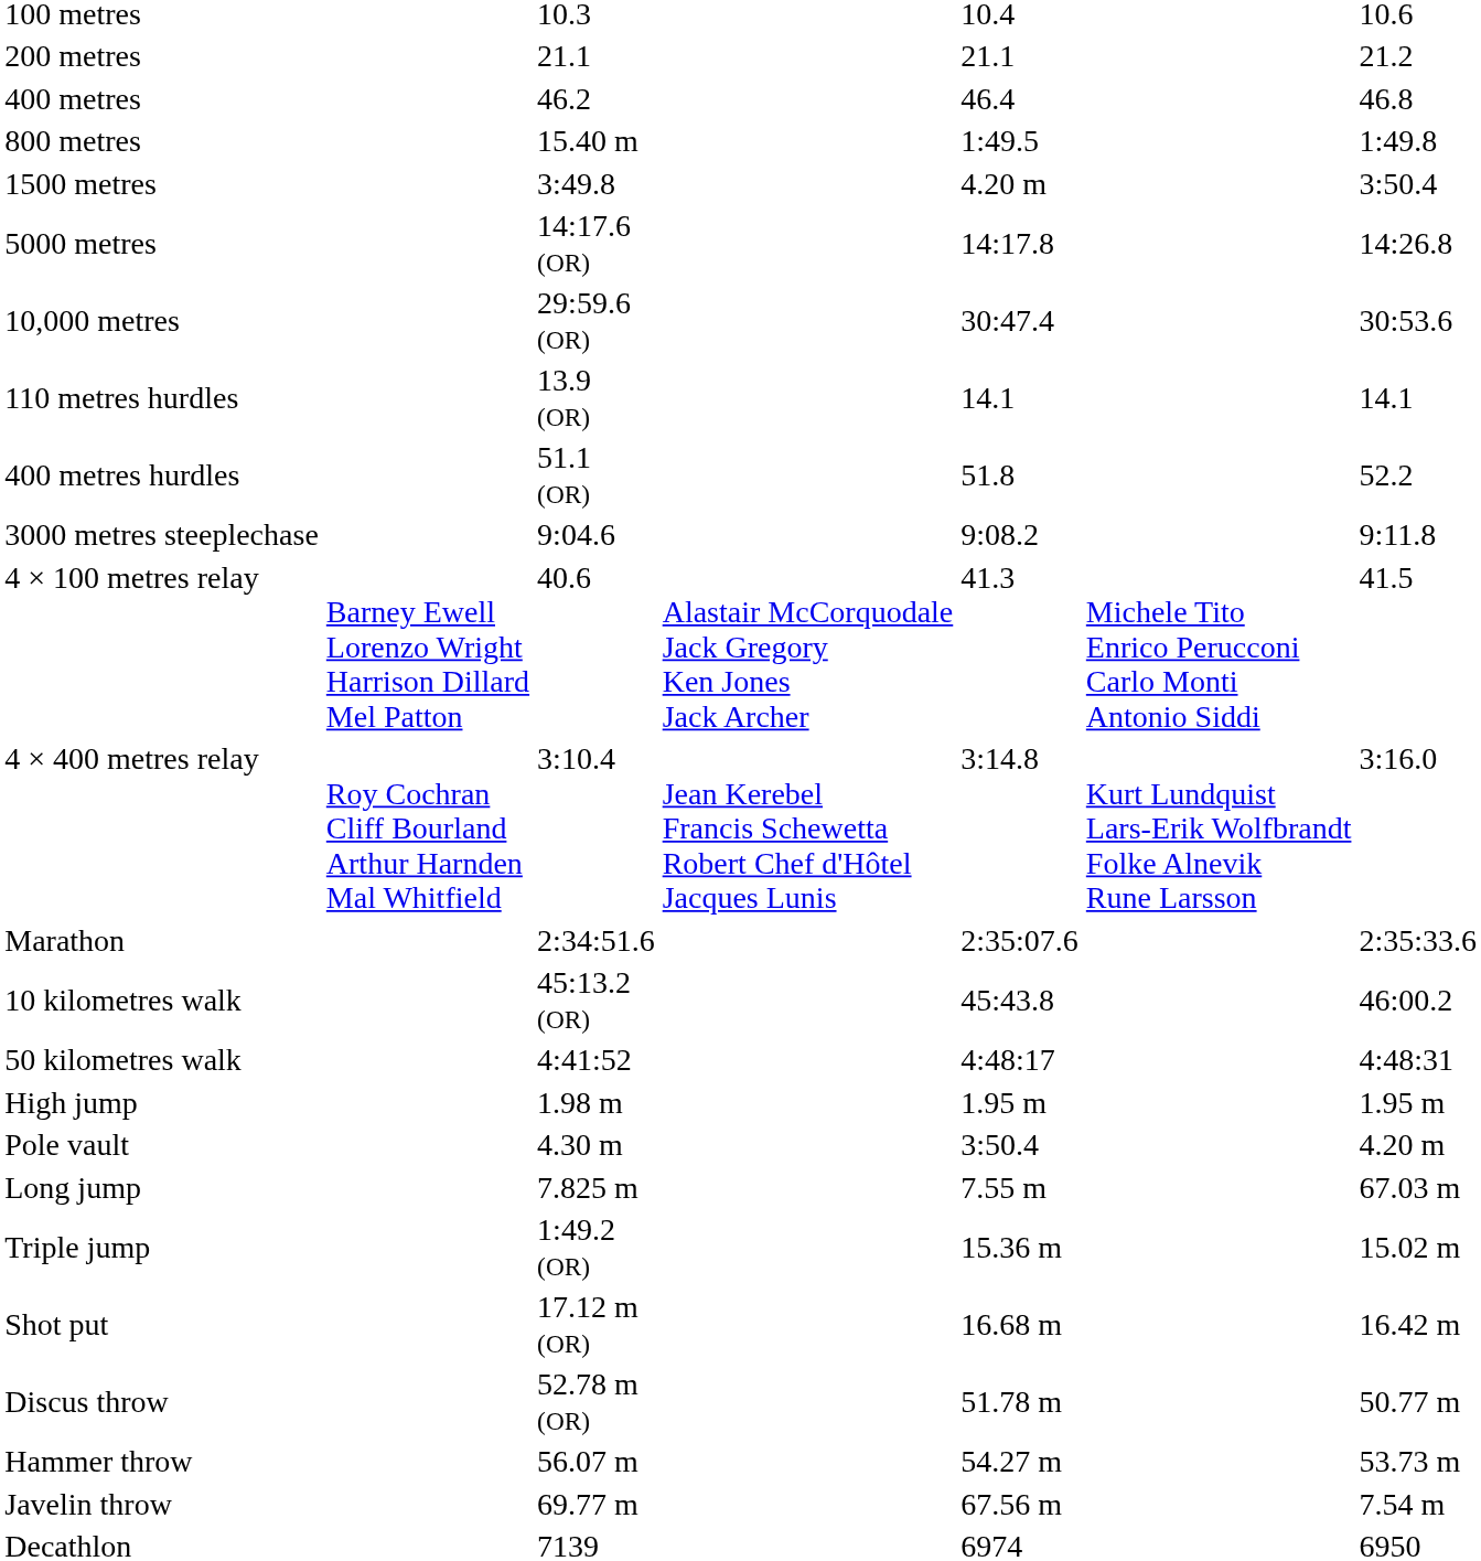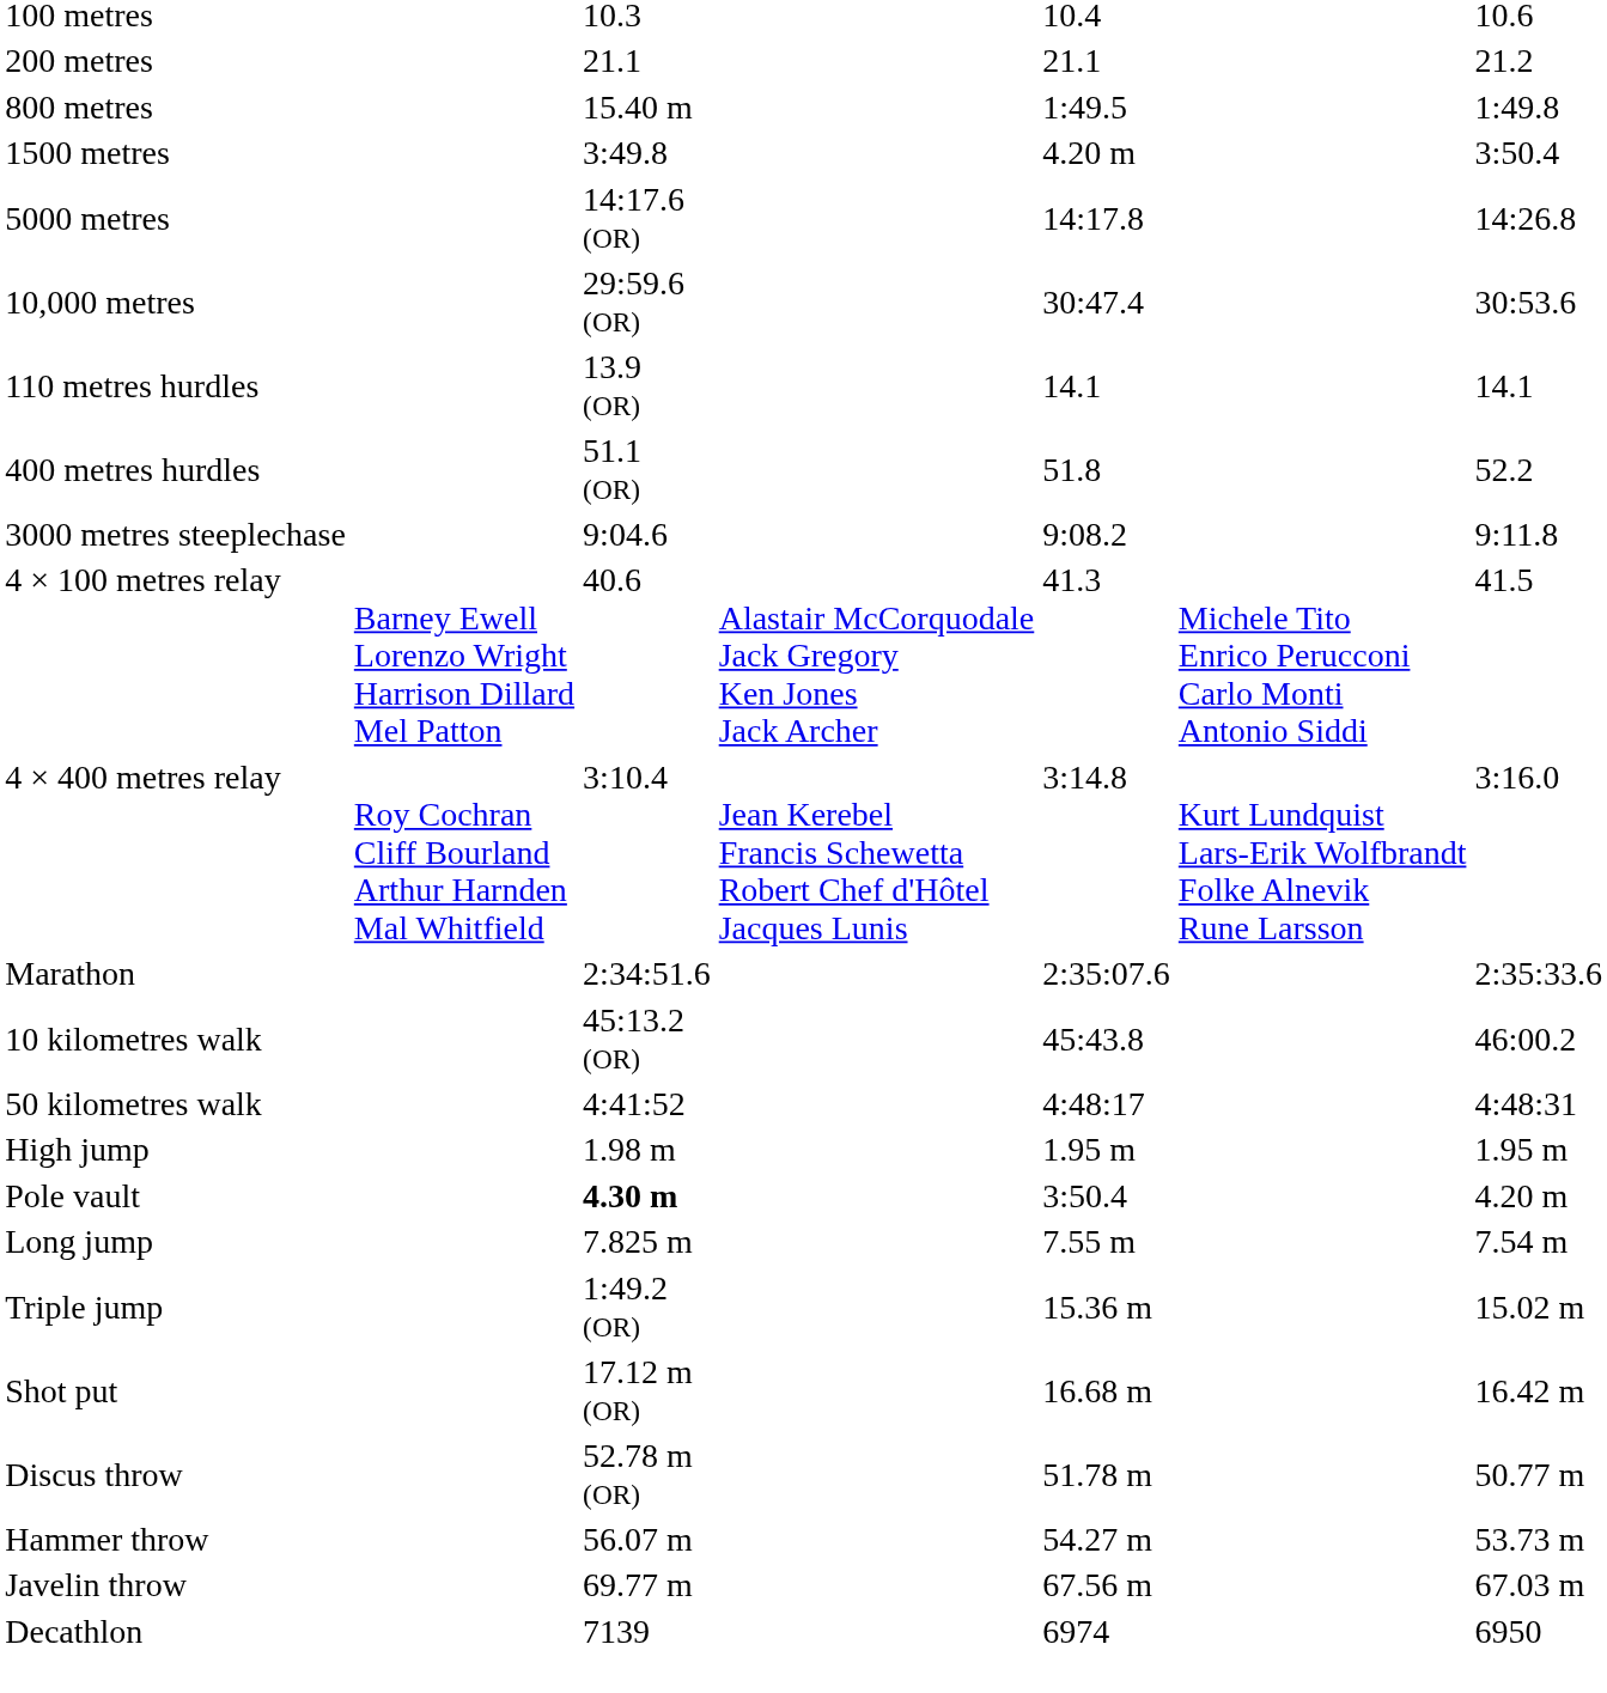 <table>
 <tr>
 <td>100 metres<br></td>
 <td></td>
 <td>10.3</td>
 <td></td>
 <td>10.4</td>
 <td></td>
 <td>10.6</td>
 </tr>
 <tr>
 <td>200 metres<br></td>
 <td></td>
 <td>21.1</td>
 <td></td>
 <td>21.1</td>
 <td></td>
 <td>21.2</td>
-</tr>
-<tr>
-<td>400 metres<br></td>
-<td></td>
-<td>46.2</td>
-<td></td>
-<td>46.4</td>
-<td></td>
-<td>46.8</td>
 </tr>
 <tr>
 <td>800 metres<br></td>
 <td></td>
 <td>15.40 m</td>
 <td></td>
 <td>1:49.5</td>
 <td></td>
 <td>1:49.8</td>
 </tr>
 <tr>
 <td>1500 metres<br></td>
 <td></td>
 <td>3:49.8</td>
 <td></td>
 <td>4.20 m</td>
 <td></td>
 <td>3:50.4</td>
 </tr>
 <tr>
 <td>5000 metres<br></td>
 <td></td>
 <td>14:17.6<br><small>(OR)</small></td>
 <td></td>
 <td>14:17.8</td>
 <td></td>
 <td>14:26.8</td>
 </tr>
 <tr>
 <td>10,000 metres<br></td>
 <td></td>
 <td>29:59.6<br><small>(OR)</small></td>
 <td></td>
 <td>30:47.4</td>
 <td></td>
 <td>30:53.6</td>
 </tr>
 <tr>
 <td>110 metres hurdles<br></td>
 <td></td>
 <td>13.9<br><small>(OR)</small></td>
 <td></td>
 <td>14.1</td>
 <td></td>
 <td>14.1</td>
 </tr>
 <tr>
 <td>400 metres hurdles<br></td>
 <td></td>
 <td>51.1<br><small>(OR)</small></td>
 <td></td>
 <td>51.8</td>
 <td></td>
 <td>52.2</td>
 </tr>
 <tr>
 <td>3000 metres steeplechase<br></td>
 <td></td>
 <td>9:04.6</td>
 <td></td>
 <td>9:08.2</td>
 <td></td>
 <td>9:11.8</td>
 </tr>
 <tr valign="top">
 <td>4 × 100 metres relay<br></td>
 <td><br><a href='#'>Barney Ewell</a><br><a href='#'>Lorenzo Wright</a><br><a href='#'>Harrison Dillard</a><br><a href='#'>Mel Patton</a></td>
 <td>40.6</td>
 <td><br><a href='#'>Alastair McCorquodale</a><br><a href='#'>Jack Gregory</a><br><a href='#'>Ken Jones</a><br><a href='#'>Jack Archer</a></td>
 <td>41.3</td>
 <td><br><a href='#'>Michele Tito</a><br><a href='#'>Enrico Perucconi</a><br><a href='#'>Carlo Monti</a><br><a href='#'>Antonio Siddi</a></td>
 <td>41.5</td>
 </tr>
 <tr valign="top">
 <td>4 × 400 metres relay<br></td>
 <td><br><a href='#'>Roy Cochran</a><br><a href='#'>Cliff Bourland</a><br><a href='#'>Arthur Harnden</a><br><a href='#'>Mal Whitfield</a></td>
 <td>3:10.4</td>
 <td><br><a href='#'>Jean Kerebel</a><br><a href='#'>Francis Schewetta</a><br><a href='#'>Robert Chef d'Hôtel</a><br><a href='#'>Jacques Lunis</a></td>
 <td>3:14.8</td>
 <td><br><a href='#'>Kurt Lundquist</a><br><a href='#'>Lars-Erik Wolfbrandt</a><br><a href='#'>Folke Alnevik</a><br><a href='#'>Rune Larsson</a></td>
 <td>3:16.0</td>
 </tr>
 <tr>
 <td>Marathon<br></td>
 <td></td>
 <td>2:34:51.6</td>
 <td></td>
 <td>2:35:07.6</td>
 <td></td>
 <td>2:35:33.6</td>
 </tr>
 <tr>
 <td>10 kilometres walk<br></td>
 <td></td>
 <td>45:13.2<br><small>(OR)</small></td>
 <td></td>
 <td>45:43.8</td>
 <td></td>
 <td>46:00.2</td>
 </tr>
 <tr>
 <td>50 kilometres walk<br></td>
 <td></td>
 <td>4:41:52</td>
 <td></td>
 <td>4:48:17</td>
 <td></td>
 <td>4:48:31</td>
 </tr>
 <tr>
 <td>High jump<br></td>
 <td></td>
 <td>1.98 m</td>
 <td></td>
 <td>1.95 m</td>
 <td></td>
 <td>1.95 m</td>
 </tr>
 <tr>
 <td>Pole vault<br></td>
 <td></td>
-<td>4.30 m</td>
+<td><strong>4.30 m</strong></td>
 <td></td>
 <td>3:50.4</td>
 <td></td>
 <td>4.20 m</td>
 </tr>
 <tr>
 <td>Long jump<br></td>
 <td></td>
 <td>7.825 m</td>
 <td></td>
 <td>7.55 m</td>
 <td></td>
-<td>67.03 m</td>
+<td>7.54 m</td>
 </tr>
 <tr>
 <td>Triple jump<br></td>
 <td></td>
 <td>1:49.2<br><small>(OR)</small></td>
 <td></td>
 <td>15.36 m</td>
 <td></td>
 <td>15.02 m</td>
 </tr>
 <tr>
 <td>Shot put<br></td>
 <td></td>
 <td>17.12 m<br><small>(OR)</small></td>
 <td></td>
 <td>16.68 m</td>
 <td></td>
 <td>16.42 m</td>
 </tr>
 <tr>
 <td>Discus throw<br></td>
 <td></td>
 <td>52.78 m<br><small>(OR)</small></td>
 <td></td>
 <td>51.78 m</td>
 <td></td>
 <td>50.77 m</td>
 </tr>
 <tr>
 <td>Hammer throw<br></td>
 <td></td>
 <td>56.07 m</td>
 <td></td>
 <td>54.27 m</td>
 <td></td>
 <td>53.73 m</td>
 </tr>
 <tr>
 <td>Javelin throw<br></td>
 <td></td>
 <td>69.77 m</td>
 <td></td>
 <td>67.56 m</td>
 <td></td>
-<td>7.54 m</td>
+<td>67.03 m</td>
 </tr>
 <tr>
 <td>Decathlon<br></td>
 <td></td>
 <td>7139</td>
 <td></td>
 <td>6974</td>
 <td></td>
 <td>6950</td>
 </tr>
 </table>
